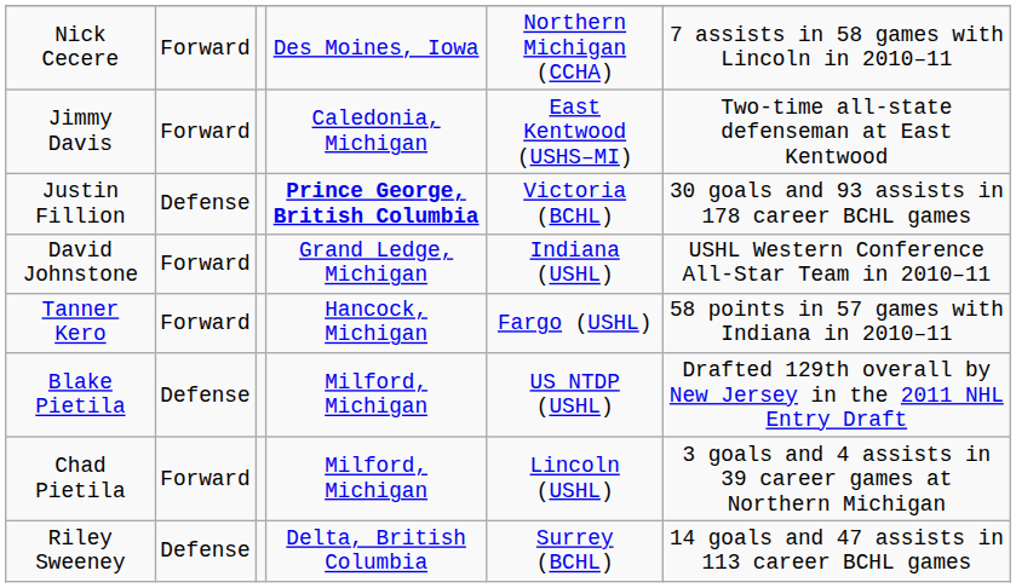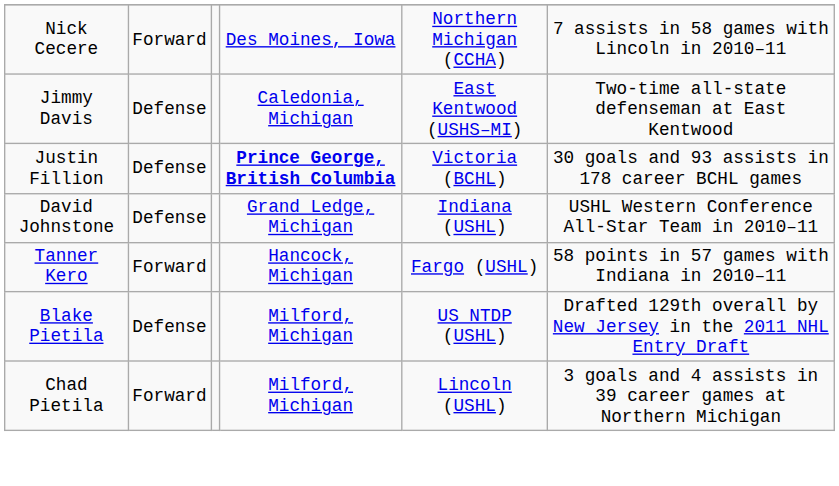 <table class="wikitable">
 <tr align="center">
 </tr>
 <tr align="center" bgcolor="">
 <td>Nick Cecere</td>
 <td>Forward</td>
 <td></td>
 <td><a href='#'>Des Moines, Iowa</a></td>
 <td><a href='#'>Northern Michigan</a> (<a href='#'>CCHA</a>)</td>
 <td>7 assists in 58 games with Lincoln in 2010–11</td>
 </tr>
 <tr align="center" bgcolor="">
 <td>Jimmy Davis</td>
-<td>Forward</td>
+<td>Defense</td>
 <td></td>
 <td><a href='#'>Caledonia, Michigan</a></td>
 <td><a href='#'>East Kentwood</a> (<a href='#'>USHS–MI</a>)</td>
 <td>Two-time all-state defenseman at East Kentwood</td>
 </tr>
 <tr align="center" bgcolor="">
 <td>Justin Fillion</td>
 <td>Defense</td>
 <td></td>
 <td><strong><a href='#'>Prince George, British Columbia</a></strong></td>
 <td><a href='#'>Victoria</a> (<a href='#'>BCHL</a>)</td>
 <td>30 goals and 93 assists in 178 career BCHL games</td>
 </tr>
 <tr align="center" bgcolor="">
 <td>David Johnstone</td>
-<td>Forward</td>
+<td>Defense</td>
 <td></td>
 <td><a href='#'>Grand Ledge, Michigan</a></td>
 <td><a href='#'>Indiana</a> (<a href='#'>USHL</a>)</td>
 <td>USHL Western Conference All-Star Team in 2010–11</td>
 </tr>
 <tr align="center" bgcolor="">
 <td><a href='#'>Tanner Kero</a></td>
 <td>Forward</td>
 <td></td>
 <td><a href='#'>Hancock, Michigan</a></td>
 <td><a href='#'>Fargo</a> (<a href='#'>USHL</a>)</td>
 <td>58 points in 57 games with Indiana in 2010–11</td>
 </tr>
 <tr align="center" bgcolor="">
 <td><a href='#'>Blake Pietila</a></td>
 <td>Defense</td>
 <td></td>
 <td><a href='#'>Milford, Michigan</a></td>
 <td><a href='#'>US NTDP</a> (<a href='#'>USHL</a>)</td>
 <td>Drafted 129th overall by <a href='#'>New Jersey</a> in the <a href='#'>2011 NHL Entry Draft</a></td>
 </tr>
 <tr align="center" bgcolor="">
 <td>Chad Pietila</td>
 <td>Forward</td>
 <td></td>
 <td><a href='#'>Milford, Michigan</a></td>
 <td><a href='#'>Lincoln</a> (<a href='#'>USHL</a>)</td>
 <td>3 goals and 4 assists in 39 career games at Northern Michigan</td>
 </tr>
-<tr align="center" bgcolor="">
-<td>Riley Sweeney</td>
-<td>Defense</td>
-<td></td>
-<td><a href='#'>Delta, British Columbia</a></td>
-<td><a href='#'>Surrey</a> (<a href='#'>BCHL</a>)</td>
-<td>14 goals and 47 assists in 113 career BCHL games</td>
-</tr>
 </table>
